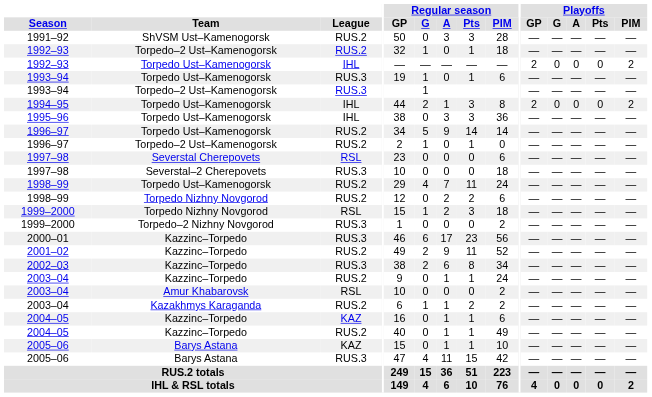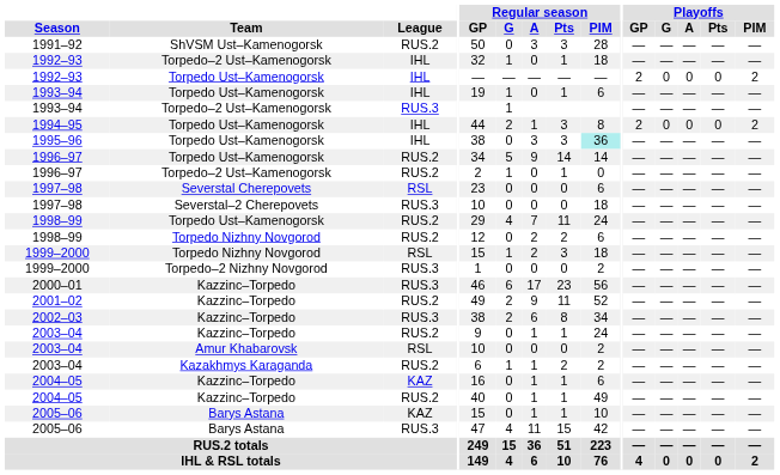 <table border="0" cellpadding="1" cellspacing="0" style="text-align:center; width:60em">
 <tr bgcolor="#e0e0e0">
 <th colspan="3" bgcolor="#ffffff"></th>
 <th rowspan="99" bgcolor="#ffffff"></th>
 <th colspan="5"><a href='#'>Regular season</a></th>
 <th rowspan="99" bgcolor="#ffffff"></th>
 <th colspan="5"><a href='#'>Playoffs</a></th>
 </tr>
 <tr bgcolor="#e0e0e0">
 <th><a href='#'>Season</a></th>
 <th>Team</th>
 <th>League</th>
 <th>GP</th>
 <th><a href='#'>G</a></th>
 <th><a href='#'>A</a></th>
 <th><a href='#'>Pts</a></th>
 <th><a href='#'>PIM</a></th>
 <th>GP</th>
 <th>G</th>
 <th>A</th>
 <th>Pts</th>
 <th>PIM</th>
 </tr>
 <tr>
 <td>1991–92</td>
 <td>ShVSM Ust–Kamenogorsk</td>
 <td>RUS.2</td>
 <td>50</td>
 <td>0</td>
 <td>3</td>
 <td>3</td>
 <td>28</td>
 <td>—</td>
 <td>—</td>
 <td>—</td>
 <td>—</td>
 <td>—</td>
 </tr>
 <tr bgcolor="#f0f0f0">
 <td><a href='#'>1992–93</a></td>
 <td>Torpedo–2 Ust–Kamenogorsk</td>
-<td><a href='#'>RUS.2</a></td>
+<td>IHL</td>
 <td>32</td>
 <td>1</td>
 <td>0</td>
 <td>1</td>
 <td>18</td>
 <td>—</td>
 <td>—</td>
 <td>—</td>
 <td>—</td>
 <td>—</td>
 </tr>
 <tr>
 <td><a href='#'>1992–93</a></td>
 <td><a href='#'>Torpedo Ust–Kamenogorsk</a></td>
 <td><a href='#'>IHL</a></td>
 <td>—</td>
 <td>—</td>
 <td>—</td>
 <td>—</td>
 <td>—</td>
 <td>2</td>
 <td>0</td>
 <td>0</td>
 <td>0</td>
 <td>2</td>
 </tr>
 <tr bgcolor="#f0f0f0">
 <td><a href='#'>1993–94</a></td>
 <td>Torpedo Ust–Kamenogorsk</td>
-<td>RUS.3</td>
+<td>IHL</td>
 <td>19</td>
 <td>1</td>
 <td>0</td>
 <td>1</td>
 <td>6</td>
 <td>—</td>
 <td>—</td>
 <td>—</td>
 <td>—</td>
 <td>—</td>
 </tr>
 <tr>
 <td>1993–94</td>
 <td>Torpedo–2 Ust–Kamenogorsk</td>
 <td><a href='#'>RUS.3</a></td>
 <td></td>
 <td>1</td>
 <td></td>
 <td></td>
 <td></td>
 <td>—</td>
 <td>—</td>
 <td>—</td>
 <td>—</td>
 <td>—</td>
 </tr>
 <tr bgcolor="#f0f0f0">
 <td><a href='#'>1994–95</a></td>
 <td>Torpedo Ust–Kamenogorsk</td>
 <td>IHL</td>
 <td>44</td>
 <td>2</td>
 <td>1</td>
 <td>3</td>
 <td>8</td>
 <td>2</td>
 <td>0</td>
 <td>0</td>
 <td>0</td>
 <td>2</td>
 </tr>
 <tr>
 <td><a href='#'>1995–96</a></td>
 <td>Torpedo Ust–Kamenogorsk</td>
 <td>IHL</td>
 <td>38</td>
 <td>0</td>
 <td>3</td>
 <td>3</td>
-<td>36</td>
+<td style="background: paleturquoise;">36</td>
 <td>—</td>
 <td>—</td>
 <td>—</td>
 <td>—</td>
 <td>—</td>
 </tr>
 <tr bgcolor="#f0f0f0">
 <td><a href='#'>1996–97</a></td>
 <td>Torpedo Ust–Kamenogorsk</td>
 <td>RUS.2</td>
 <td>34</td>
 <td>5</td>
 <td>9</td>
 <td>14</td>
 <td>14</td>
 <td>—</td>
 <td>—</td>
 <td>—</td>
 <td>—</td>
 <td>—</td>
 </tr>
 <tr>
 <td>1996–97</td>
 <td>Torpedo–2 Ust–Kamenogorsk</td>
 <td>RUS.2</td>
 <td>2</td>
 <td>1</td>
 <td>0</td>
 <td>1</td>
 <td>0</td>
 <td>—</td>
 <td>—</td>
 <td>—</td>
 <td>—</td>
 <td>—</td>
 </tr>
 <tr bgcolor="#f0f0f0">
 <td><a href='#'>1997–98</a></td>
 <td><a href='#'>Severstal Cherepovets</a></td>
 <td><a href='#'>RSL</a></td>
 <td>23</td>
 <td>0</td>
 <td>0</td>
 <td>0</td>
 <td>6</td>
 <td>—</td>
 <td>—</td>
 <td>—</td>
 <td>—</td>
 <td>—</td>
 </tr>
 <tr>
 <td>1997–98</td>
 <td>Severstal–2 Cherepovets</td>
 <td>RUS.3</td>
 <td>10</td>
 <td>0</td>
 <td>0</td>
 <td>0</td>
 <td>18</td>
 <td>—</td>
 <td>—</td>
 <td>—</td>
 <td>—</td>
 <td>—</td>
 </tr>
 <tr bgcolor="#f0f0f0">
 <td><a href='#'>1998–99</a></td>
 <td>Torpedo Ust–Kamenogorsk</td>
 <td>RUS.2</td>
 <td>29</td>
 <td>4</td>
 <td>7</td>
 <td>11</td>
 <td>24</td>
 <td>—</td>
 <td>—</td>
 <td>—</td>
 <td>—</td>
 <td>—</td>
 </tr>
 <tr>
 <td>1998–99</td>
 <td><a href='#'>Torpedo Nizhny Novgorod</a></td>
 <td>RUS.2</td>
 <td>12</td>
 <td>0</td>
 <td>2</td>
 <td>2</td>
 <td>6</td>
 <td>—</td>
 <td>—</td>
 <td>—</td>
 <td>—</td>
 <td>—</td>
 </tr>
 <tr bgcolor="#f0f0f0">
 <td><a href='#'>1999–2000</a></td>
 <td>Torpedo Nizhny Novgorod</td>
 <td>RSL</td>
 <td>15</td>
 <td>1</td>
 <td>2</td>
 <td>3</td>
 <td>18</td>
 <td>—</td>
 <td>—</td>
 <td>—</td>
 <td>—</td>
 <td>—</td>
 </tr>
 <tr>
 <td>1999–2000</td>
 <td>Torpedo–2 Nizhny Novgorod</td>
 <td>RUS.3</td>
 <td>1</td>
 <td>0</td>
 <td>0</td>
 <td>0</td>
 <td>2</td>
 <td>—</td>
 <td>—</td>
 <td>—</td>
 <td>—</td>
 <td>—</td>
 </tr>
 <tr bgcolor="#f0f0f0">
 <td>2000–01</td>
 <td>Kazzinc–Torpedo</td>
 <td>RUS.3</td>
 <td>46</td>
 <td>6</td>
 <td>17</td>
 <td>23</td>
 <td>56</td>
 <td>—</td>
 <td>—</td>
 <td>—</td>
 <td>—</td>
 <td>—</td>
 </tr>
 <tr>
 <td><a href='#'>2001–02</a></td>
 <td>Kazzinc–Torpedo</td>
 <td>RUS.2</td>
 <td>49</td>
 <td>2</td>
 <td>9</td>
 <td>11</td>
 <td>52</td>
 <td>—</td>
 <td>—</td>
 <td>—</td>
 <td>—</td>
 <td>—</td>
 </tr>
 <tr bgcolor="#f0f0f0">
 <td><a href='#'>2002–03</a></td>
 <td>Kazzinc–Torpedo</td>
 <td>RUS.3</td>
 <td>38</td>
 <td>2</td>
 <td>6</td>
 <td>8</td>
 <td>34</td>
 <td>—</td>
 <td>—</td>
 <td>—</td>
 <td>—</td>
 <td>—</td>
 </tr>
 <tr>
 <td><a href='#'>2003–04</a></td>
 <td>Kazzinc–Torpedo</td>
 <td>RUS.2</td>
 <td>9</td>
 <td>0</td>
 <td>1</td>
 <td>1</td>
 <td>24</td>
 <td>—</td>
 <td>—</td>
 <td>—</td>
 <td>—</td>
 <td>—</td>
 </tr>
 <tr bgcolor="#f0f0f0">
 <td><a href='#'>2003–04</a></td>
 <td><a href='#'>Amur Khabarovsk</a></td>
 <td>RSL</td>
 <td>10</td>
 <td>0</td>
 <td>0</td>
 <td>0</td>
 <td>2</td>
 <td>—</td>
 <td>—</td>
 <td>—</td>
 <td>—</td>
 <td>—</td>
 </tr>
 <tr>
 <td>2003–04</td>
 <td><a href='#'>Kazakhmys Karaganda</a></td>
 <td>RUS.2</td>
 <td>6</td>
 <td>1</td>
 <td>1</td>
 <td>2</td>
 <td>2</td>
 <td>—</td>
 <td>—</td>
 <td>—</td>
 <td>—</td>
 <td>—</td>
 </tr>
 <tr bgcolor="#f0f0f0">
 <td><a href='#'>2004–05</a></td>
 <td>Kazzinc–Torpedo</td>
 <td><a href='#'>KAZ</a></td>
 <td>16</td>
 <td>0</td>
 <td>1</td>
 <td>1</td>
 <td>6</td>
 <td>—</td>
 <td>—</td>
 <td>—</td>
 <td>—</td>
 <td>—</td>
 </tr>
 <tr>
 <td><a href='#'>2004–05</a></td>
 <td>Kazzinc–Torpedo</td>
 <td>RUS.2</td>
 <td>40</td>
 <td>0</td>
 <td>1</td>
 <td>1</td>
 <td>49</td>
 <td>—</td>
 <td>—</td>
 <td>—</td>
 <td>—</td>
 <td>—</td>
 </tr>
 <tr bgcolor="#f0f0f0">
 <td><a href='#'>2005–06</a></td>
 <td><a href='#'>Barys Astana</a></td>
 <td>KAZ</td>
 <td>15</td>
 <td>0</td>
 <td>1</td>
 <td>1</td>
 <td>10</td>
 <td>—</td>
 <td>—</td>
 <td>—</td>
 <td>—</td>
 <td>—</td>
 </tr>
 <tr>
 <td>2005–06</td>
 <td>Barys Astana</td>
 <td>RUS.3</td>
 <td>47</td>
 <td>4</td>
 <td>11</td>
 <td>15</td>
 <td>42</td>
 <td>—</td>
 <td>—</td>
 <td>—</td>
 <td>—</td>
 <td>—</td>
 </tr>
 <tr bgcolor="#e0e0e0">
 <th colspan="3">RUS.2 totals</th>
 <th>249</th>
 <th>15</th>
 <th>36</th>
 <th>51</th>
 <th>223</th>
 <th>—</th>
 <th>—</th>
 <th>—</th>
 <th>—</th>
 <th>—</th>
 </tr>
 <tr bgcolor="#e0e0e0">
 <th colspan="3">IHL & RSL totals</th>
 <th>149</th>
 <th>4</th>
 <th>6</th>
 <th>10</th>
 <th>76</th>
 <th>4</th>
 <th>0</th>
 <th>0</th>
 <th>0</th>
 <th>2</th>
 </tr>
 </table>
